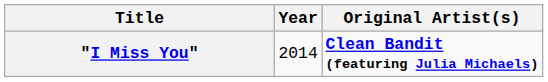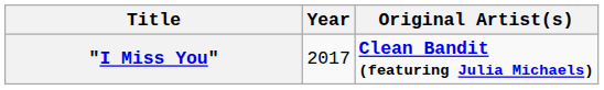 <table class="wikitable plainrowheaders">
 <tr>
 <th scope="col" style="width:16em;">Title</th>
 <th scope="col" style="width:1em;">Year</th>
 <th scope="col">Original Artist(s)</th>
 </tr>
 <tr>
 <th scope="row">"<a href='#'>I Miss You</a>"</th>
-<td>2014</td>
+<td>2017</td>
 <td><strong><a href='#'>Clean Bandit</a><br><small>(featuring <a href='#'>Julia Michaels</a>)</small></strong></td>
 </tr>
 </table>
